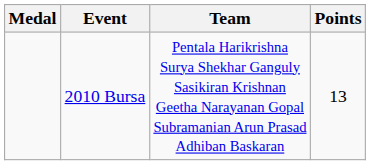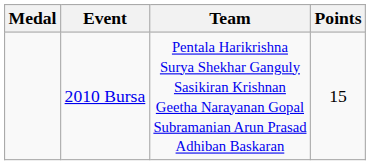 <table class="wikitable sortable" style="text-align:center">
 <tr>
 <th>Medal</th>
 <th>Event</th>
 <th>Team</th>
 <th>Points</th>
 </tr>
 <tr>
 <td></td>
 <td><a href='#'>2010 Bursa</a></td>
 <td><small><a href='#'>Pentala Harikrishna</a><br><a href='#'>Surya Shekhar Ganguly</a><br><a href='#'>Sasikiran Krishnan</a><br><a href='#'>Geetha Narayanan Gopal</a><br><a href='#'>Subramanian Arun Prasad</a><br><a href='#'>Adhiban Baskaran</a></small></td>
-<td>13</td>
+<td>15</td>
 </tr>
 </table>
